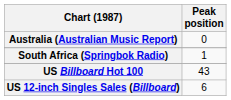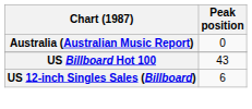 <table class="wikitable sortable plainrowheaders" style="text-align:center">
 <tr>
 <th>Chart (1987)</th>
 <th>Peak<br>position</th>
 </tr>
 <tr>
 <th scope="row">Australia (<a href='#'>Australian Music Report</a>)</th>
 <td>0</td>
 </tr>
 <tr>
 </tr>
 <tr>
 </tr>
 <tr>
-<th scope="row">South Africa (<a href='#'>Springbok Radio</a>)</th>
-<td>1</td>
-</tr>
-<tr>
 </tr>
 <tr>
 <th scope="row">US <a href='#'><em>Billboard</em> Hot 100</a></th>
 <td>43</td>
 </tr>
 <tr>
 <th scope="row">US <a href='#'>12-inch Singles Sales</a> (<em><a href='#'>Billboard</a></em>)</th>
 <td>6</td>
 </tr>
 </table>
